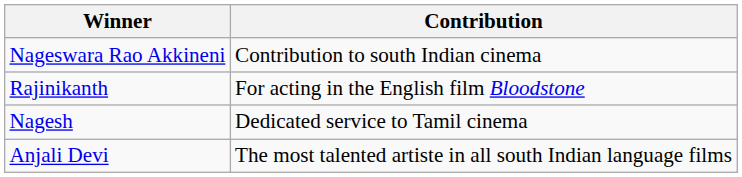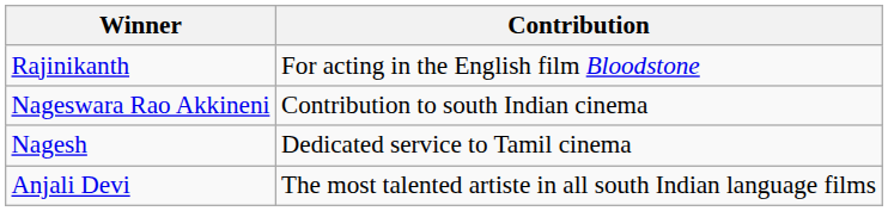 <table class="wikitable">
 <tr>
 <th>Winner</th>
 <th>Contribution</th>
 </tr>
 <tr>
+<td><a href='#'>Rajinikanth</a></td>
+<td>For acting in the English film <a href='#'><em>Bloodstone</em></a></td>
+</tr>
+<tr>
 <td><a href='#'>Nageswara Rao Akkineni</a></td>
 <td>Contribution to south Indian cinema</td>
-</tr>
-<tr>
-<td><a href='#'>Rajinikanth</a></td>
-<td>For acting in the English film <a href='#'><em>Bloodstone</em></a></td>
 </tr>
 <tr>
 <td><a href='#'>Nagesh</a></td>
 <td>Dedicated service to Tamil cinema</td>
 </tr>
 <tr>
 <td><a href='#'>Anjali Devi</a></td>
 <td>The most talented artiste in all south Indian language films</td>
 </tr>
 </table>
